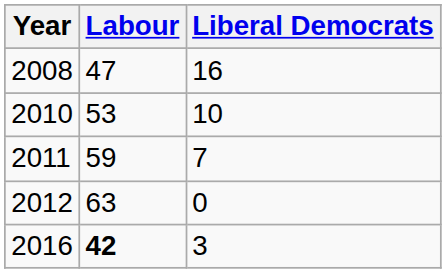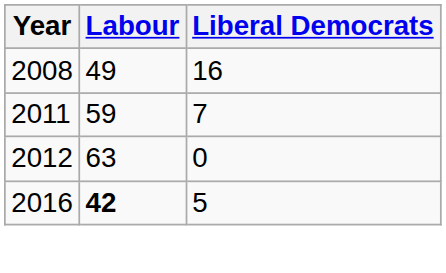 <table class="wikitable">
 <tr>
 <th>Year</th>
 <th><a href='#'>Labour</a></th>
 <th><a href='#'>Liberal Democrats</a></th>
 </tr>
 <tr>
 <td>2008</td>
-<td>47</td>
+<td>49</td>
 <td>16</td>
-</tr>
-<tr>
-<td>2010</td>
-<td>53</td>
-<td>10</td>
 </tr>
 <tr>
 <td>2011</td>
 <td>59</td>
 <td>7</td>
 </tr>
 <tr>
 <td>2012</td>
 <td>63</td>
 <td>0</td>
 </tr>
 <tr>
 <td>2016</td>
 <td><strong>42</strong></td>
-<td>3</td>
+<td>5</td>
 </tr>
 </table>
